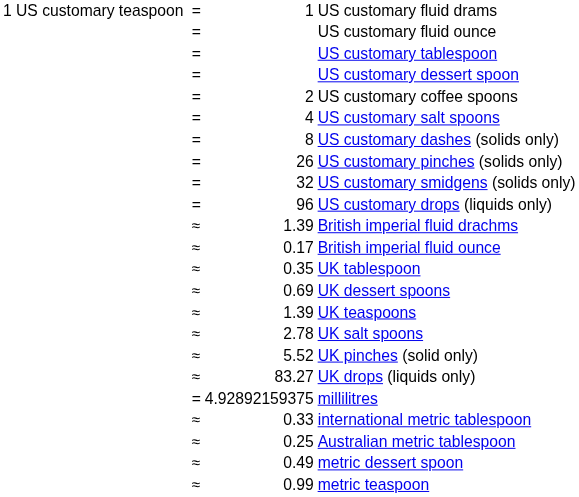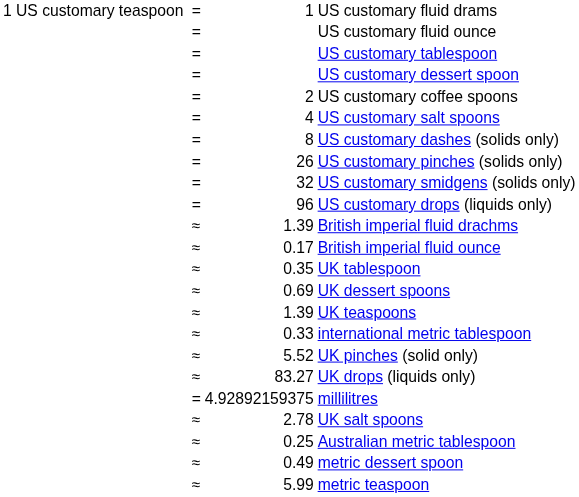 <table>
 <tr>
 <td>1 US customary teaspoon </td>
 <td>=</td>
 <td align=right>1</td>
 <td>US customary fluid drams</td>
 </tr>
 <tr>
 <td></td>
 <td>=</td>
 <td align=right></td>
 <td>US customary fluid ounce</td>
 </tr>
 <tr>
 <td></td>
 <td>=</td>
 <td align=right></td>
 <td><a href='#'>US customary tablespoon</a></td>
 </tr>
 <tr>
 <td></td>
 <td>=</td>
 <td align=right></td>
 <td><a href='#'>US customary dessert spoon</a></td>
 </tr>
 <tr>
 <td></td>
 <td>=</td>
 <td align=right>2</td>
 <td>US customary coffee spoons</td>
 </tr>
 <tr>
 <td></td>
 <td>=</td>
 <td align=right>4</td>
 <td><a href='#'>US customary salt spoons</a></td>
 </tr>
 <tr>
 <td></td>
 <td>=</td>
 <td align=right>8</td>
 <td><a href='#'>US customary dashes</a> (solids only)</td>
 </tr>
 <tr>
 <td></td>
 <td>=</td>
 <td align=right>26</td>
 <td><a href='#'>US customary pinches</a> (solids only)</td>
 </tr>
 <tr>
 <td></td>
 <td>=</td>
 <td align=right>32</td>
 <td><a href='#'>US customary smidgens</a> (solids only)</td>
 </tr>
 <tr>
 <td></td>
 <td>=</td>
 <td align=right>96</td>
 <td><a href='#'>US customary drops</a> (liquids only)</td>
 </tr>
 <tr>
 <td></td>
 <td>≈</td>
 <td align=right>1.39</td>
 <td><a href='#'>British imperial fluid drachms</a></td>
 </tr>
 <tr>
 <td></td>
 <td>≈</td>
 <td align=right>0.17</td>
 <td><a href='#'>British imperial fluid ounce</a></td>
 </tr>
 <tr>
 <td></td>
 <td>≈</td>
 <td align=right>0.35</td>
 <td><a href='#'>UK tablespoon</a></td>
 </tr>
 <tr>
 <td></td>
 <td>≈</td>
 <td align=right>0.69</td>
 <td><a href='#'>UK dessert spoons</a></td>
 </tr>
 <tr>
 <td></td>
 <td>≈</td>
 <td align=right>1.39</td>
 <td><a href='#'>UK teaspoons</a></td>
 </tr>
 <tr>
 <td></td>
 <td>≈</td>
-<td align=right>2.78</td>
-<td><a href='#'>UK salt spoons</a></td>
+<td align=right>0.33</td>
+<td><a href='#'>international metric tablespoon</a></td>
 </tr>
 <tr>
 <td></td>
 <td>≈</td>
 <td align=right>5.52</td>
 <td><a href='#'>UK pinches</a> (solid only)</td>
 </tr>
 <tr>
 <td></td>
 <td>≈</td>
 <td align=right>83.27</td>
 <td><a href='#'>UK drops</a> (liquids only)</td>
 </tr>
 <tr>
 <td></td>
 <td>=</td>
 <td align=right>4.92892159375</td>
 <td><a href='#'>millilitres</a></td>
 </tr>
 <tr>
 <td></td>
 <td>≈</td>
-<td align=right>0.33</td>
-<td><a href='#'>international metric tablespoon</a></td>
+<td align=right>2.78</td>
+<td><a href='#'>UK salt spoons</a></td>
 </tr>
 <tr>
 <td></td>
 <td>≈</td>
 <td align=right>0.25</td>
 <td><a href='#'>Australian metric tablespoon</a></td>
 </tr>
 <tr>
 <td></td>
 <td>≈</td>
 <td align=right>0.49</td>
 <td><a href='#'>metric dessert spoon</a></td>
 </tr>
 <tr>
 <td></td>
 <td>≈</td>
-<td align=right>0.99</td>
+<td align=right>5.99</td>
 <td><a href='#'>metric teaspoon</a></td>
 </tr>
 </table>
